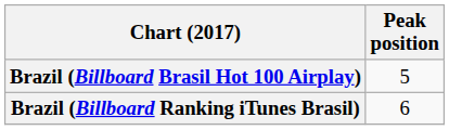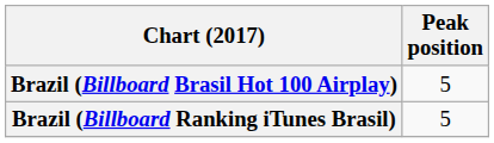 <table class="wikitable sortable plainrowheaders" style="text-align:center">
 <tr>
 <th scope="col">Chart (2017)</th>
 <th scope="col">Peak<br>position</th>
 </tr>
 <tr>
 <th scope="row">Brazil (<a href='#'><em>Billboard</em></a> <a href='#'>Brasil Hot 100 Airplay</a>)</th>
 <td>5</td>
 </tr>
 <tr>
 <th scope="row">Brazil (<a href='#'><em>Billboard</em></a> Ranking iTunes Brasil)</th>
-<td>6</td>
+<td>5</td>
 </tr>
 <tr>
 </tr>
 </table>
